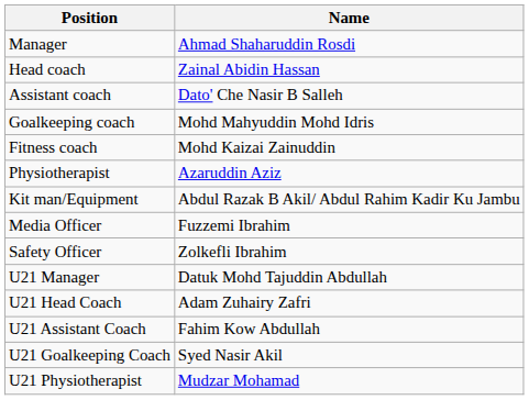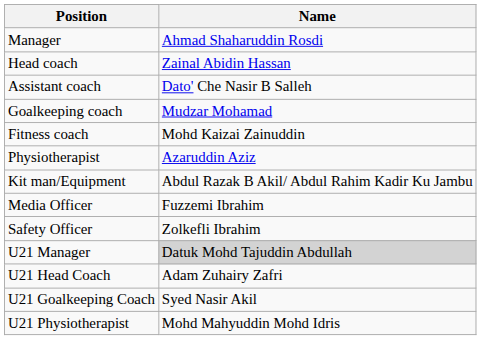 <table class="wikitable">
 <tr>
 <th>Position</th>
 <th>Name</th>
 </tr>
 <tr>
 <td>Manager</td>
 <td> <a href='#'>Ahmad Shaharuddin Rosdi</a></td>
 </tr>
 <tr>
 <td>Head coach</td>
 <td> <a href='#'>Zainal Abidin Hassan</a></td>
 </tr>
 <tr>
 <td>Assistant coach</td>
 <td> <a href='#'>Dato'</a> Che Nasir B Salleh</td>
 </tr>
 <tr>
 <td>Goalkeeping coach</td>
-<td> Mohd Mahyuddin Mohd Idris</td>
+<td> <a href='#'>Mudzar Mohamad</a></td>
 </tr>
 <tr>
 <td>Fitness coach</td>
 <td> Mohd Kaizai Zainuddin</td>
 </tr>
 <tr>
 <td>Physiotherapist</td>
 <td> <a href='#'>Azaruddin Aziz</a></td>
 </tr>
 <tr>
 <td>Kit man/Equipment</td>
 <td> Abdul Razak B Akil/ Abdul Rahim Kadir Ku Jambu</td>
 </tr>
 <tr>
 <td>Media Officer</td>
 <td> Fuzzemi Ibrahim</td>
 </tr>
 <tr>
 <td>Safety Officer</td>
 <td> Zolkefli Ibrahim</td>
 </tr>
 <tr>
 <td>U21 Manager</td>
-<td> Datuk Mohd Tajuddin Abdullah</td>
+<td style="background: lightgrey;"> Datuk Mohd Tajuddin Abdullah</td>
 </tr>
 <tr>
 <td>U21 Head Coach</td>
 <td> Adam Zuhairy Zafri</td>
-</tr>
-<tr>
-<td>U21 Assistant Coach</td>
-<td> Fahim Kow Abdullah</td>
 </tr>
 <tr>
 <td>U21 Goalkeeping Coach</td>
 <td> Syed Nasir Akil</td>
 </tr>
 <tr>
 <td>U21 Physiotherapist</td>
-<td> <a href='#'>Mudzar Mohamad</a></td>
+<td> Mohd Mahyuddin Mohd Idris</td>
 </tr>
 </table>
